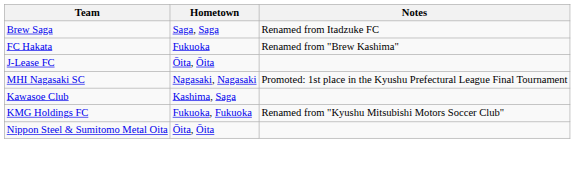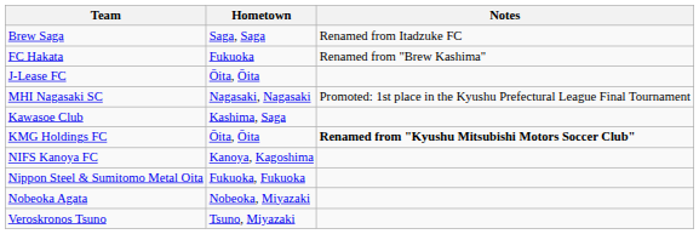 <table class="wikitable">
 <tr>
 <th>Team</th>
 <th>Hometown</th>
 <th>Notes</th>
 </tr>
 <tr>
 <td><a href='#'>Brew Saga</a></td>
 <td><a href='#'>Saga</a>, <a href='#'>Saga</a></td>
 <td>Renamed from Itadzuke FC</td>
 </tr>
 <tr>
 <td><a href='#'>FC Hakata</a></td>
 <td><a href='#'>Fukuoka</a></td>
 <td>Renamed from "Brew Kashima"</td>
 </tr>
 <tr>
 <td><a href='#'>J-Lease FC</a></td>
 <td><a href='#'>Ōita</a>, <a href='#'>Ōita</a></td>
 <td></td>
 </tr>
 <tr>
 <td><a href='#'>MHI Nagasaki SC</a> </td>
 <td><a href='#'>Nagasaki</a>, <a href='#'>Nagasaki</a></td>
 <td>Promoted: 1st place in the Kyushu Prefectural League Final Tournament</td>
 </tr>
 <tr>
 <td><a href='#'>Kawasoe Club</a></td>
 <td><a href='#'>Kashima</a>, <a href='#'>Saga</a></td>
 <td></td>
 </tr>
 <tr>
 <td><a href='#'>KMG Holdings FC</a></td>
-<td><a href='#'>Fukuoka</a>, <a href='#'>Fukuoka</a></td>
-<td>Renamed from "Kyushu Mitsubishi Motors Soccer Club"</td>
+<td><a href='#'>Ōita</a>, <a href='#'>Ōita</a></td>
+<td><strong>Renamed from "Kyushu Mitsubishi Motors Soccer Club"</strong></td>
+</tr>
+<tr>
+<td><a href='#'>NIFS Kanoya FC</a></td>
+<td><a href='#'>Kanoya</a>, <a href='#'>Kagoshima</a></td>
+<td></td>
 </tr>
 <tr>
 <td><a href='#'>Nippon Steel & Sumitomo Metal Oita</a></td>
-<td><a href='#'>Ōita</a>, <a href='#'>Ōita</a></td>
+<td><a href='#'>Fukuoka</a>, <a href='#'>Fukuoka</a></td>
+<td></td>
+</tr>
+<tr>
+<td><a href='#'>Nobeoka Agata</a></td>
+<td><a href='#'>Nobeoka</a>, <a href='#'>Miyazaki</a></td>
+<td></td>
+</tr>
+<tr>
+<td><a href='#'>Veroskronos Tsuno</a></td>
+<td><a href='#'>Tsuno</a>, <a href='#'>Miyazaki</a></td>
 <td></td>
 </tr>
 </table>
